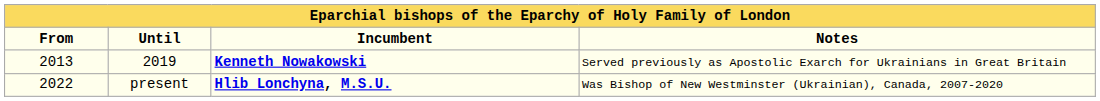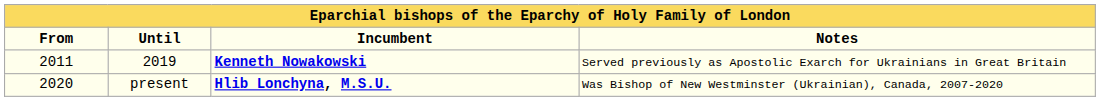 <table class="wikitable">
 <tr>
 <th style="background:#fada5e;" colspan="4">Eparchial bishops of the Eparchy of Holy Family of London</th>
 </tr>
 <tr align=center>
 <th style="background:#ffffec; width:9%;">From</th>
 <th style="background:#ffffec; width:9%;">Until</th>
 <th style="background:#ffffec; width:32%;">Incumbent</th>
 <th style="background:#ffffec; width:45%;">Notes</th>
 </tr>
 <tr style="vertical-align:top; background:#ffffec;">
-<td style="text-align:center;">2013</td>
+<td style="text-align:center;">2011</td>
 <td style="text-align:center;">2019</td>
 <td><strong><a href='#'>Kenneth Nowakowski</a></strong></td>
 <td><small>Served previously as Apostolic Exarch for Ukrainians in Great Britain</small></td>
 </tr>
 <tr style="vertical-align:top; background:#ffffec;">
-<td style="text-align:center;">2022</td>
+<td style="text-align:center;">2020</td>
 <td style="text-align:center;">present</td>
 <td><strong><a href='#'>Hlib Lonchyna</a>, <a href='#'>M.S.U.</a></strong></td>
 <td><small>Was Bishop of New Westminster (Ukrainian), Canada, 2007-2020</small></td>
 </tr>
 </table>
